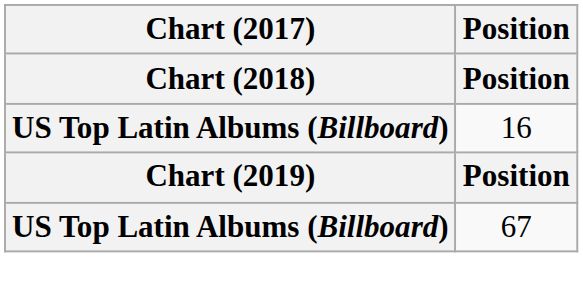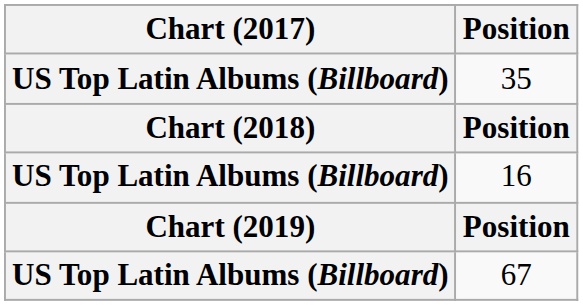 <table class="wikitable plainrowheaders" style="text-align:center">
 <tr>
 <th scope="col">Chart (2017)</th>
 <th scope="col">Position</th>
+</tr>
+<tr>
+<th scope="row">US Top Latin Albums (<em>Billboard</em>)</th>
+<td>35</td>
 </tr>
 <tr>
 <th scope="col">Chart (2018)</th>
 <th scope="col">Position</th>
 </tr>
 <tr>
 <th scope="row">US Top Latin Albums (<em>Billboard</em>)</th>
 <td>16</td>
 </tr>
 <tr>
 <th scope="col">Chart (2019)</th>
 <th scope="col">Position</th>
 </tr>
 <tr>
 <th scope="row">US Top Latin Albums (<em>Billboard</em>)</th>
 <td>67</td>
 </tr>
 </table>
